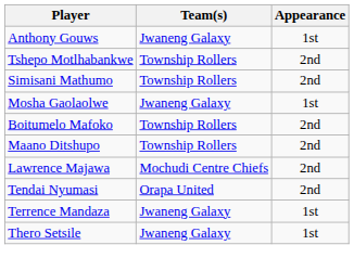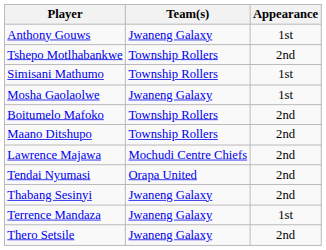 <table class="wikitable">
 <tr>
 <th>Player</th>
 <th>Team(s)</th>
 <th>Appearance</th>
 </tr>
 <tr>
 <td> <a href='#'>Anthony Gouws</a></td>
 <td> <a href='#'>Jwaneng Galaxy</a></td>
 <td style="text-align:center;">1st</td>
 </tr>
 <tr>
 <td> <a href='#'>Tshepo Motlhabankwe</a></td>
 <td> <a href='#'>Township Rollers</a></td>
 <td style="text-align:center;">2nd</td>
 </tr>
 <tr>
 <td> <a href='#'>Simisani Mathumo</a></td>
 <td> <a href='#'>Township Rollers</a></td>
-<td style="text-align:center;">2nd</td>
+<td style="text-align:center;">1st</td>
 </tr>
 <tr>
 <td> <a href='#'>Mosha Gaolaolwe</a></td>
 <td> <a href='#'>Jwaneng Galaxy</a></td>
 <td style="text-align:center;">1st</td>
 </tr>
 <tr>
 <td> <a href='#'>Boitumelo Mafoko</a></td>
 <td> <a href='#'>Township Rollers</a></td>
 <td style="text-align:center;">2nd</td>
 </tr>
 <tr>
 <td> <a href='#'>Maano Ditshupo</a></td>
 <td> <a href='#'>Township Rollers</a></td>
 <td style="text-align:center;">2nd</td>
 </tr>
 <tr>
 <td> <a href='#'>Lawrence Majawa</a></td>
 <td> <a href='#'>Mochudi Centre Chiefs</a></td>
 <td style="text-align:center;">2nd</td>
 </tr>
 <tr>
 <td> <a href='#'>Tendai Nyumasi</a></td>
 <td> <a href='#'>Orapa United</a></td>
 <td style="text-align:center;">2nd</td>
 </tr>
 <tr>
+<td> <a href='#'>Thabang Sesinyi</a></td>
+<td> <a href='#'>Jwaneng Galaxy</a></td>
+<td style="text-align:center;">2nd</td>
+</tr>
+<tr>
 <td> <a href='#'>Terrence Mandaza</a></td>
 <td> <a href='#'>Jwaneng Galaxy</a></td>
 <td style="text-align:center;">1st</td>
 </tr>
 <tr>
 <td> <a href='#'>Thero Setsile</a></td>
 <td> <a href='#'>Jwaneng Galaxy</a></td>
-<td style="text-align:center;">1st</td>
+<td style="text-align:center;">2nd</td>
 </tr>
 </table>
